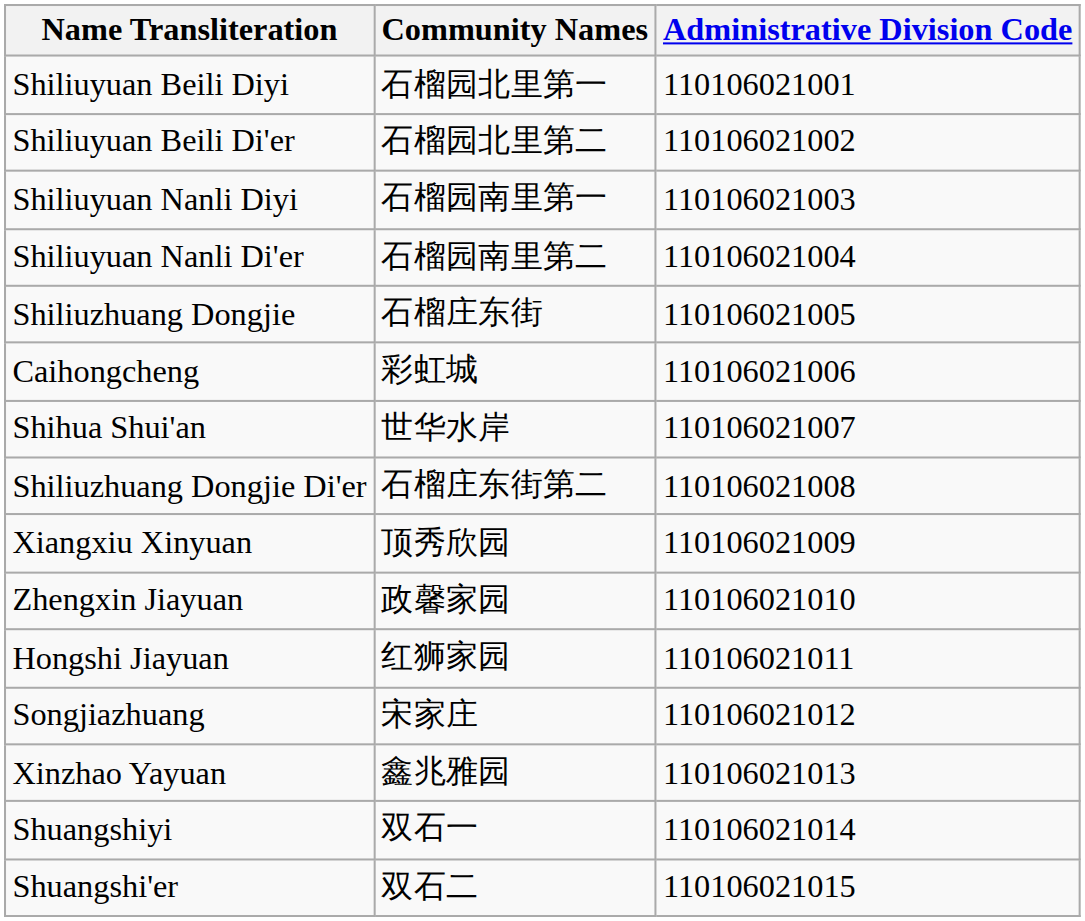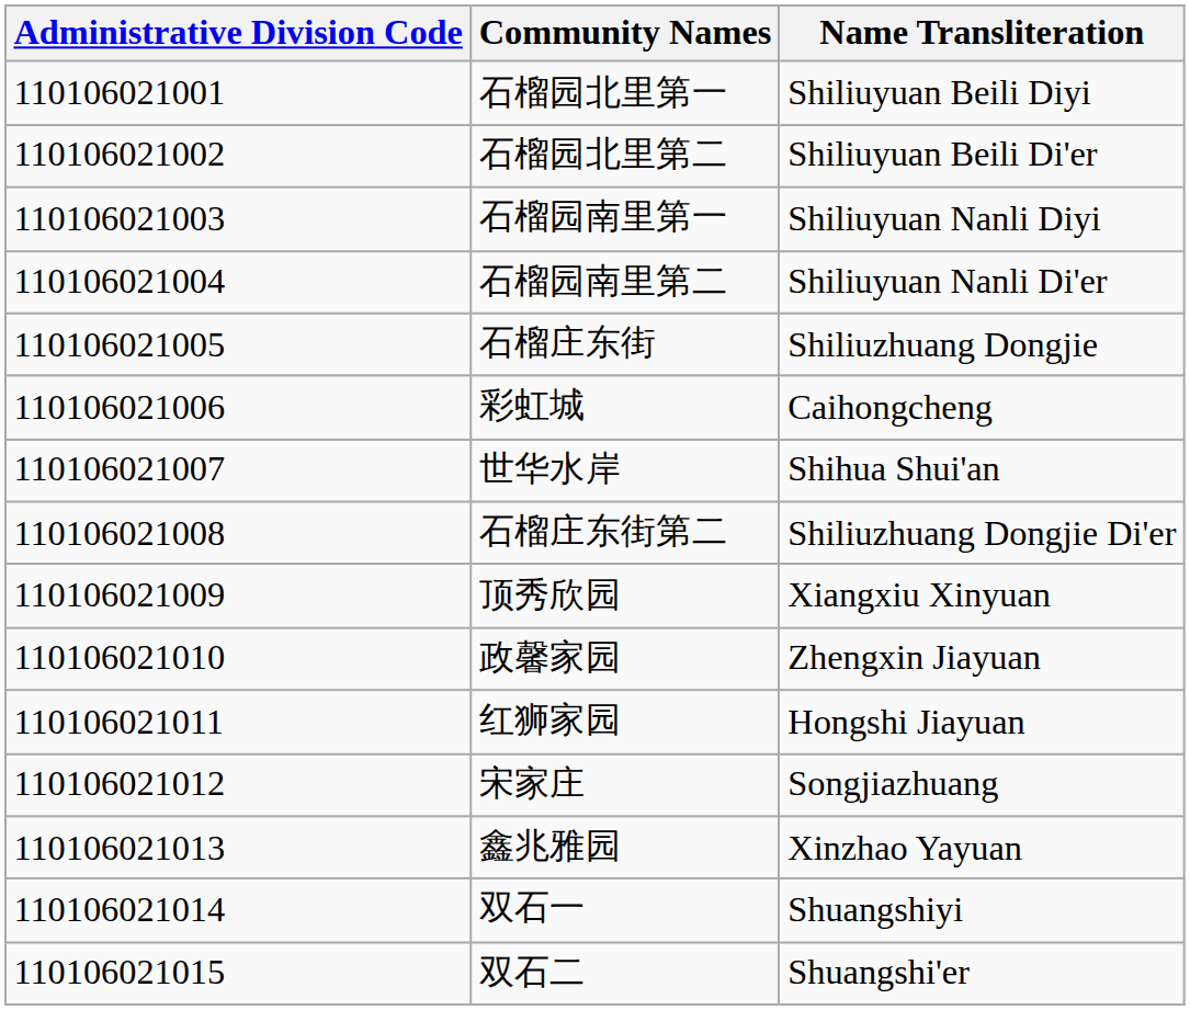 <table class="wikitable sortable">
 <tr>
+<th><a href='#'>Administrative Division Code</a></th>
+<th>Community Names</th>
 <th>Name Transliteration</th>
-<th>Community Names</th>
-<th><a href='#'>Administrative Division Code</a></th>
 </tr>
 <tr>
+<td>110106021001</td>
+<td>石榴园北里第一</td>
 <td>Shiliuyuan Beili Diyi</td>
-<td>石榴园北里第一</td>
-<td>110106021001</td>
 </tr>
 <tr>
+<td>110106021002</td>
+<td>石榴园北里第二</td>
 <td>Shiliuyuan Beili Di'er</td>
-<td>石榴园北里第二</td>
-<td>110106021002</td>
 </tr>
 <tr>
+<td>110106021003</td>
+<td>石榴园南里第一</td>
 <td>Shiliuyuan Nanli Diyi</td>
-<td>石榴园南里第一</td>
-<td>110106021003</td>
 </tr>
 <tr>
+<td>110106021004</td>
+<td>石榴园南里第二</td>
 <td>Shiliuyuan Nanli Di'er</td>
-<td>石榴园南里第二</td>
-<td>110106021004</td>
 </tr>
 <tr>
+<td>110106021005</td>
+<td>石榴庄东街</td>
 <td>Shiliuzhuang Dongjie</td>
-<td>石榴庄东街</td>
-<td>110106021005</td>
 </tr>
 <tr>
+<td>110106021006</td>
+<td>彩虹城</td>
 <td>Caihongcheng</td>
-<td>彩虹城</td>
-<td>110106021006</td>
 </tr>
 <tr>
+<td>110106021007</td>
+<td>世华水岸</td>
 <td>Shihua Shui'an</td>
-<td>世华水岸</td>
-<td>110106021007</td>
 </tr>
 <tr>
+<td>110106021008</td>
+<td>石榴庄东街第二</td>
 <td>Shiliuzhuang Dongjie Di'er</td>
-<td>石榴庄东街第二</td>
-<td>110106021008</td>
 </tr>
 <tr>
+<td>110106021009</td>
+<td>顶秀欣园</td>
 <td>Xiangxiu Xinyuan</td>
-<td>顶秀欣园</td>
-<td>110106021009</td>
 </tr>
 <tr>
+<td>110106021010</td>
+<td>政馨家园</td>
 <td>Zhengxin Jiayuan</td>
-<td>政馨家园</td>
-<td>110106021010</td>
 </tr>
 <tr>
+<td>110106021011</td>
+<td>红狮家园</td>
 <td>Hongshi Jiayuan</td>
-<td>红狮家园</td>
-<td>110106021011</td>
 </tr>
 <tr>
+<td>110106021012</td>
+<td>宋家庄</td>
 <td>Songjiazhuang</td>
-<td>宋家庄</td>
-<td>110106021012</td>
 </tr>
 <tr>
+<td>110106021013</td>
+<td>鑫兆雅园</td>
 <td>Xinzhao Yayuan</td>
-<td>鑫兆雅园</td>
-<td>110106021013</td>
 </tr>
 <tr>
+<td>110106021014</td>
+<td>双石一</td>
 <td>Shuangshiyi</td>
-<td>双石一</td>
-<td>110106021014</td>
 </tr>
 <tr>
+<td>110106021015</td>
+<td>双石二</td>
 <td>Shuangshi'er</td>
-<td>双石二</td>
-<td>110106021015</td>
 </tr>
 </table>
